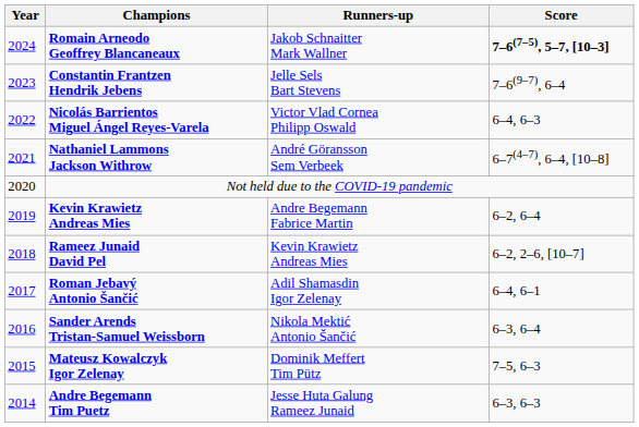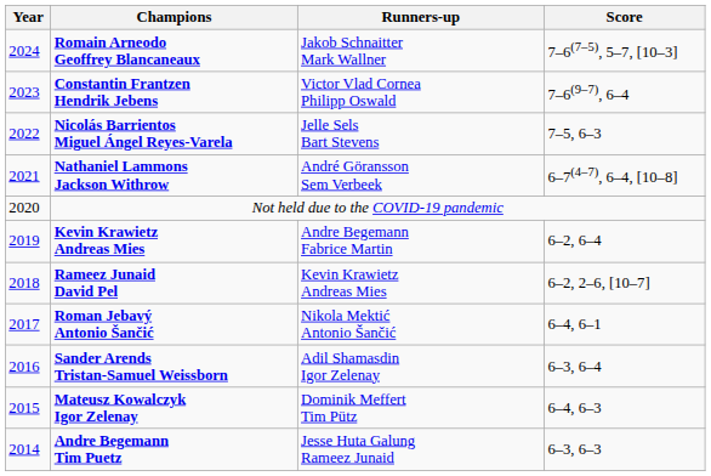 <table class="wikitable">
 <tr>
 <th style="width:40px">Year</th>
 <th style="width:250px">Champions</th>
 <th style="width:250px">Runners-up</th>
 <th style="width:160px" class="unsortable">Score</th>
 </tr>
 <tr>
 <td><a href='#'>2024</a></td>
 <td> <strong><a href='#'>Romain Arneodo</a></strong><br> <strong><a href='#'>Geoffrey Blancaneaux</a></strong></td>
 <td> <a href='#'>Jakob Schnaitter</a><br> <a href='#'>Mark Wallner</a></td>
-<td><strong>7–6<sup>(7–5)</sup>, 5–7, [10–3]</strong></td>
+<td>7–6<sup>(7–5)</sup>, 5–7, [10–3]</td>
 </tr>
 <tr>
 <td><a href='#'>2023</a></td>
 <td> <strong><a href='#'>Constantin Frantzen</a></strong><br> <strong><a href='#'>Hendrik Jebens</a></strong></td>
-<td> <a href='#'>Jelle Sels</a><br> <a href='#'>Bart Stevens</a></td>
+<td> <a href='#'>Victor Vlad Cornea</a><br> <a href='#'>Philipp Oswald</a></td>
 <td>7–6<sup>(9–7)</sup>, 6–4</td>
 </tr>
 <tr>
 <td><a href='#'>2022</a></td>
 <td> <strong><a href='#'>Nicolás Barrientos</a></strong><br> <strong><a href='#'>Miguel Ángel Reyes-Varela</a></strong></td>
-<td> <a href='#'>Victor Vlad Cornea</a><br> <a href='#'>Philipp Oswald</a></td>
-<td>6–4, 6–3</td>
+<td> <a href='#'>Jelle Sels</a><br> <a href='#'>Bart Stevens</a></td>
+<td>7–5, 6–3</td>
 </tr>
 <tr>
 <td><a href='#'>2021</a></td>
 <td> <strong><a href='#'>Nathaniel Lammons</a></strong><br> <strong><a href='#'>Jackson Withrow</a></strong></td>
 <td> <a href='#'>André Göransson</a><br> <a href='#'>Sem Verbeek</a></td>
 <td>6–7<sup>(4–7)</sup>, 6–4, [10–8]</td>
 </tr>
 <tr>
 <td>2020</td>
 <td colspan=3 align=center><em>Not held due to the <a href='#'>COVID-19 pandemic</a></em></td>
 </tr>
 <tr>
 <td><a href='#'>2019</a></td>
 <td> <strong><a href='#'>Kevin Krawietz</a></strong><br> <strong><a href='#'>Andreas Mies</a></strong></td>
 <td> <a href='#'>Andre Begemann</a><br> <a href='#'>Fabrice Martin</a></td>
 <td>6–2, 6–4</td>
 </tr>
 <tr>
 <td><a href='#'>2018</a></td>
 <td> <strong><a href='#'>Rameez Junaid</a></strong><br> <strong><a href='#'>David Pel</a></strong></td>
 <td> <a href='#'>Kevin Krawietz</a><br> <a href='#'>Andreas Mies</a></td>
 <td>6–2, 2–6, [10–7]</td>
 </tr>
 <tr>
 <td><a href='#'>2017</a></td>
 <td> <strong><a href='#'>Roman Jebavý</a></strong><br> <strong><a href='#'>Antonio Šančić</a></strong></td>
-<td> <a href='#'>Adil Shamasdin</a><br> <a href='#'>Igor Zelenay</a></td>
+<td> <a href='#'>Nikola Mektić</a><br> <a href='#'>Antonio Šančić</a></td>
 <td>6–4, 6–1</td>
 </tr>
 <tr>
 <td><a href='#'>2016</a></td>
 <td> <strong><a href='#'>Sander Arends</a></strong><br> <strong><a href='#'>Tristan-Samuel Weissborn</a></strong></td>
-<td> <a href='#'>Nikola Mektić</a><br> <a href='#'>Antonio Šančić</a></td>
+<td> <a href='#'>Adil Shamasdin</a><br> <a href='#'>Igor Zelenay</a></td>
 <td>6–3, 6–4</td>
 </tr>
 <tr>
 <td><a href='#'>2015</a></td>
 <td> <strong><a href='#'>Mateusz Kowalczyk</a></strong><br> <strong><a href='#'>Igor Zelenay</a></strong></td>
 <td> <a href='#'>Dominik Meffert</a><br> <a href='#'>Tim Pütz</a></td>
-<td>7–5, 6–3</td>
+<td>6–4, 6–3</td>
 </tr>
 <tr>
 <td><a href='#'>2014</a></td>
 <td> <strong><a href='#'>Andre Begemann</a></strong><br> <strong><a href='#'>Tim Puetz</a></strong></td>
 <td> <a href='#'>Jesse Huta Galung</a><br> <a href='#'>Rameez Junaid</a></td>
 <td>6–3, 6–3</td>
 </tr>
 </table>
